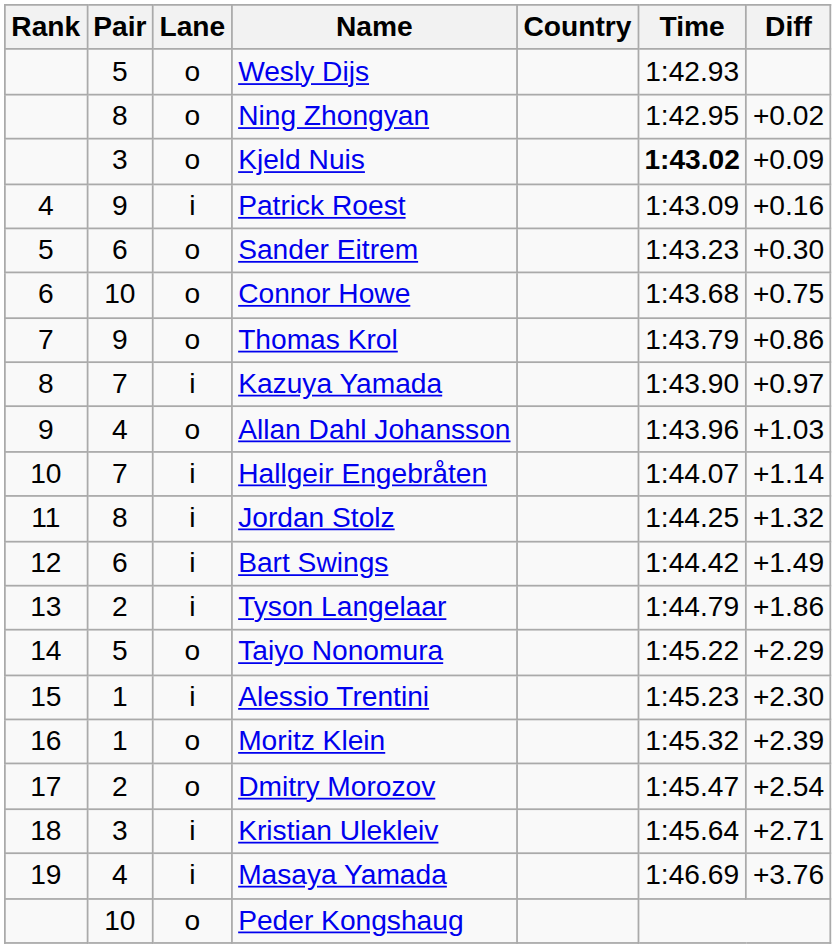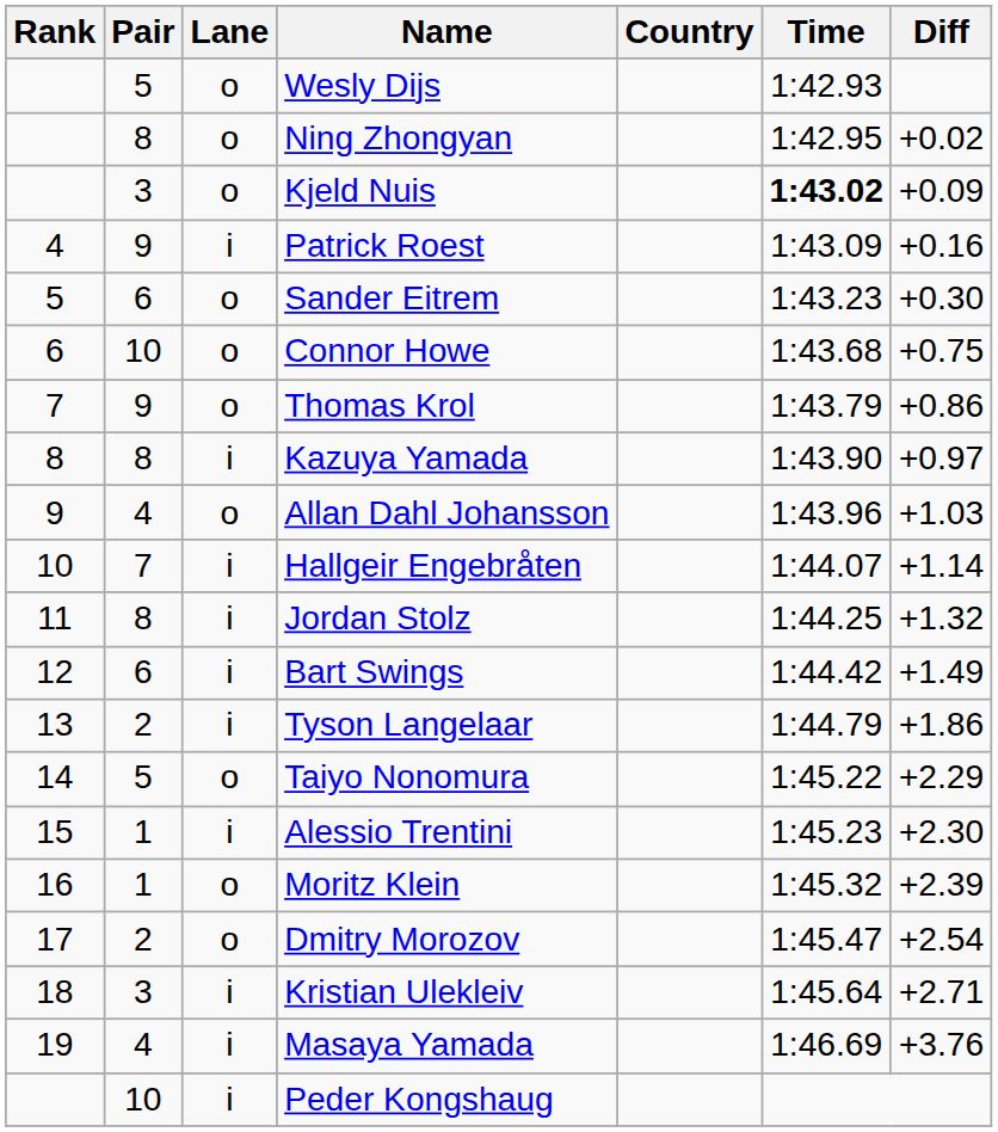 <table class="wikitable sortable" style="text-align:center">
 <tr>
 <th>Rank</th>
 <th>Pair</th>
 <th>Lane</th>
 <th>Name</th>
 <th>Country</th>
 <th>Time</th>
 <th>Diff</th>
 </tr>
 <tr>
 <td></td>
 <td>5</td>
 <td>o</td>
 <td align=left><a href='#'>Wesly Dijs</a></td>
 <td align=left></td>
 <td>1:42.93</td>
 <td></td>
 </tr>
 <tr>
 <td></td>
 <td>8</td>
 <td>o</td>
 <td align=left><a href='#'>Ning Zhongyan</a></td>
 <td align=left></td>
 <td>1:42.95</td>
 <td>+0.02</td>
 </tr>
 <tr>
 <td></td>
 <td>3</td>
 <td>o</td>
 <td align=left><a href='#'>Kjeld Nuis</a></td>
 <td align=left></td>
 <td><strong>1:43.02</strong></td>
 <td>+0.09</td>
 </tr>
 <tr>
 <td>4</td>
 <td>9</td>
 <td>i</td>
 <td align=left><a href='#'>Patrick Roest</a></td>
 <td align=left></td>
 <td>1:43.09</td>
 <td>+0.16</td>
 </tr>
 <tr>
 <td>5</td>
 <td>6</td>
 <td>o</td>
 <td align=left><a href='#'>Sander Eitrem</a></td>
 <td align=left></td>
 <td>1:43.23</td>
 <td>+0.30</td>
 </tr>
 <tr>
 <td>6</td>
 <td>10</td>
 <td>o</td>
 <td align=left><a href='#'>Connor Howe</a></td>
 <td align=left></td>
 <td>1:43.68</td>
 <td>+0.75</td>
 </tr>
 <tr>
 <td>7</td>
 <td>9</td>
 <td>o</td>
 <td align=left><a href='#'>Thomas Krol</a></td>
 <td align=left></td>
 <td>1:43.79</td>
 <td>+0.86</td>
 </tr>
 <tr>
 <td>8</td>
-<td>7</td>
+<td>8</td>
 <td>i</td>
 <td align=left><a href='#'>Kazuya Yamada</a></td>
 <td align=left></td>
 <td>1:43.90</td>
 <td>+0.97</td>
 </tr>
 <tr>
 <td>9</td>
 <td>4</td>
 <td>o</td>
 <td align=left><a href='#'>Allan Dahl Johansson</a></td>
 <td align=left></td>
 <td>1:43.96</td>
 <td>+1.03</td>
 </tr>
 <tr>
 <td>10</td>
 <td>7</td>
 <td>i</td>
 <td align=left><a href='#'>Hallgeir Engebråten</a></td>
 <td align=left></td>
 <td>1:44.07</td>
 <td>+1.14</td>
 </tr>
 <tr>
 <td>11</td>
 <td>8</td>
 <td>i</td>
 <td align=left><a href='#'>Jordan Stolz</a></td>
 <td align=left></td>
 <td>1:44.25</td>
 <td>+1.32</td>
 </tr>
 <tr>
 <td>12</td>
 <td>6</td>
 <td>i</td>
 <td align=left><a href='#'>Bart Swings</a></td>
 <td align=left></td>
 <td>1:44.42</td>
 <td>+1.49</td>
 </tr>
 <tr>
 <td>13</td>
 <td>2</td>
 <td>i</td>
 <td align=left><a href='#'>Tyson Langelaar</a></td>
 <td align=left></td>
 <td>1:44.79</td>
 <td>+1.86</td>
 </tr>
 <tr>
 <td>14</td>
 <td>5</td>
 <td>o</td>
 <td align=left><a href='#'>Taiyo Nonomura</a></td>
 <td align=left></td>
 <td>1:45.22</td>
 <td>+2.29</td>
 </tr>
 <tr>
 <td>15</td>
 <td>1</td>
 <td>i</td>
 <td align=left><a href='#'>Alessio Trentini</a></td>
 <td align=left></td>
 <td>1:45.23</td>
 <td>+2.30</td>
 </tr>
 <tr>
 <td>16</td>
 <td>1</td>
 <td>o</td>
 <td align=left><a href='#'>Moritz Klein</a></td>
 <td align=left></td>
 <td>1:45.32</td>
 <td>+2.39</td>
 </tr>
 <tr>
 <td>17</td>
 <td>2</td>
 <td>o</td>
 <td align=left><a href='#'>Dmitry Morozov</a></td>
 <td align=left></td>
 <td>1:45.47</td>
 <td>+2.54</td>
 </tr>
 <tr>
 <td>18</td>
 <td>3</td>
 <td>i</td>
 <td align=left><a href='#'>Kristian Ulekleiv</a></td>
 <td align=left></td>
 <td>1:45.64</td>
 <td>+2.71</td>
 </tr>
 <tr>
 <td>19</td>
 <td>4</td>
 <td>i</td>
 <td align=left><a href='#'>Masaya Yamada</a></td>
 <td align=left></td>
 <td>1:46.69</td>
 <td>+3.76</td>
 </tr>
 <tr>
 <td></td>
 <td>10</td>
-<td>o</td>
+<td>i</td>
 <td align=left><a href='#'>Peder Kongshaug</a></td>
 <td align=left></td>
 <td colspan=2></td>
 </tr>
 </table>
